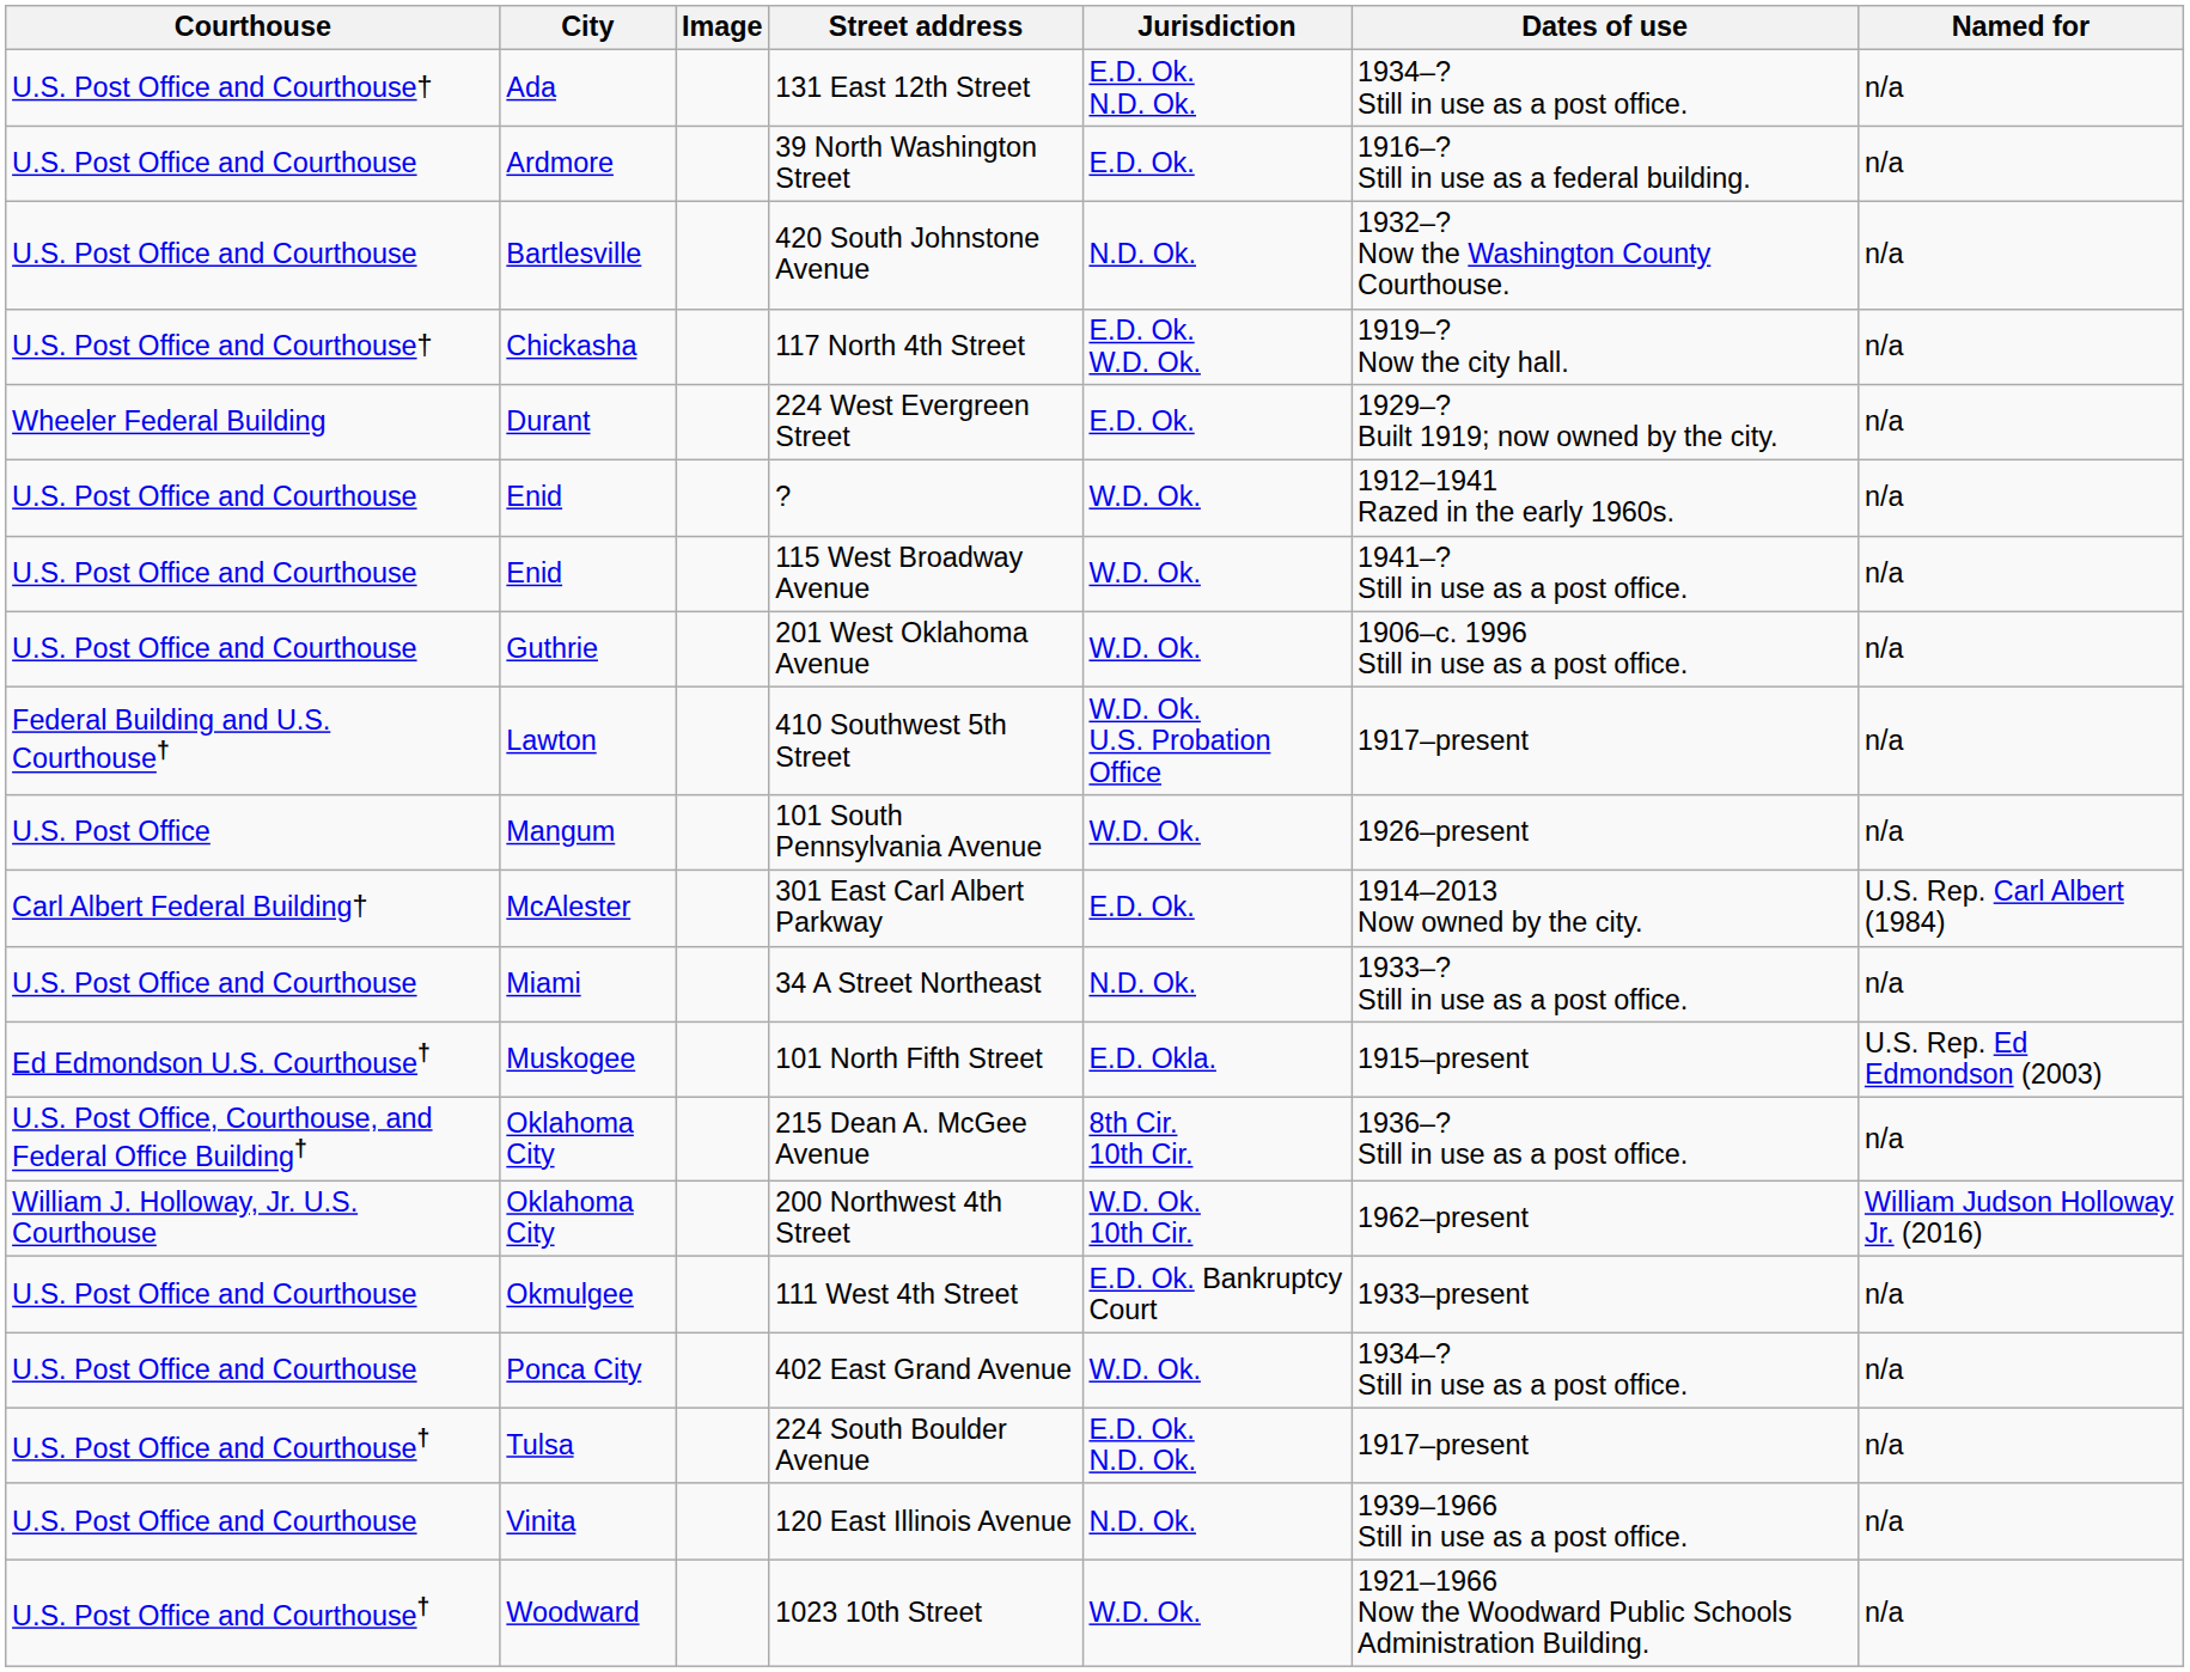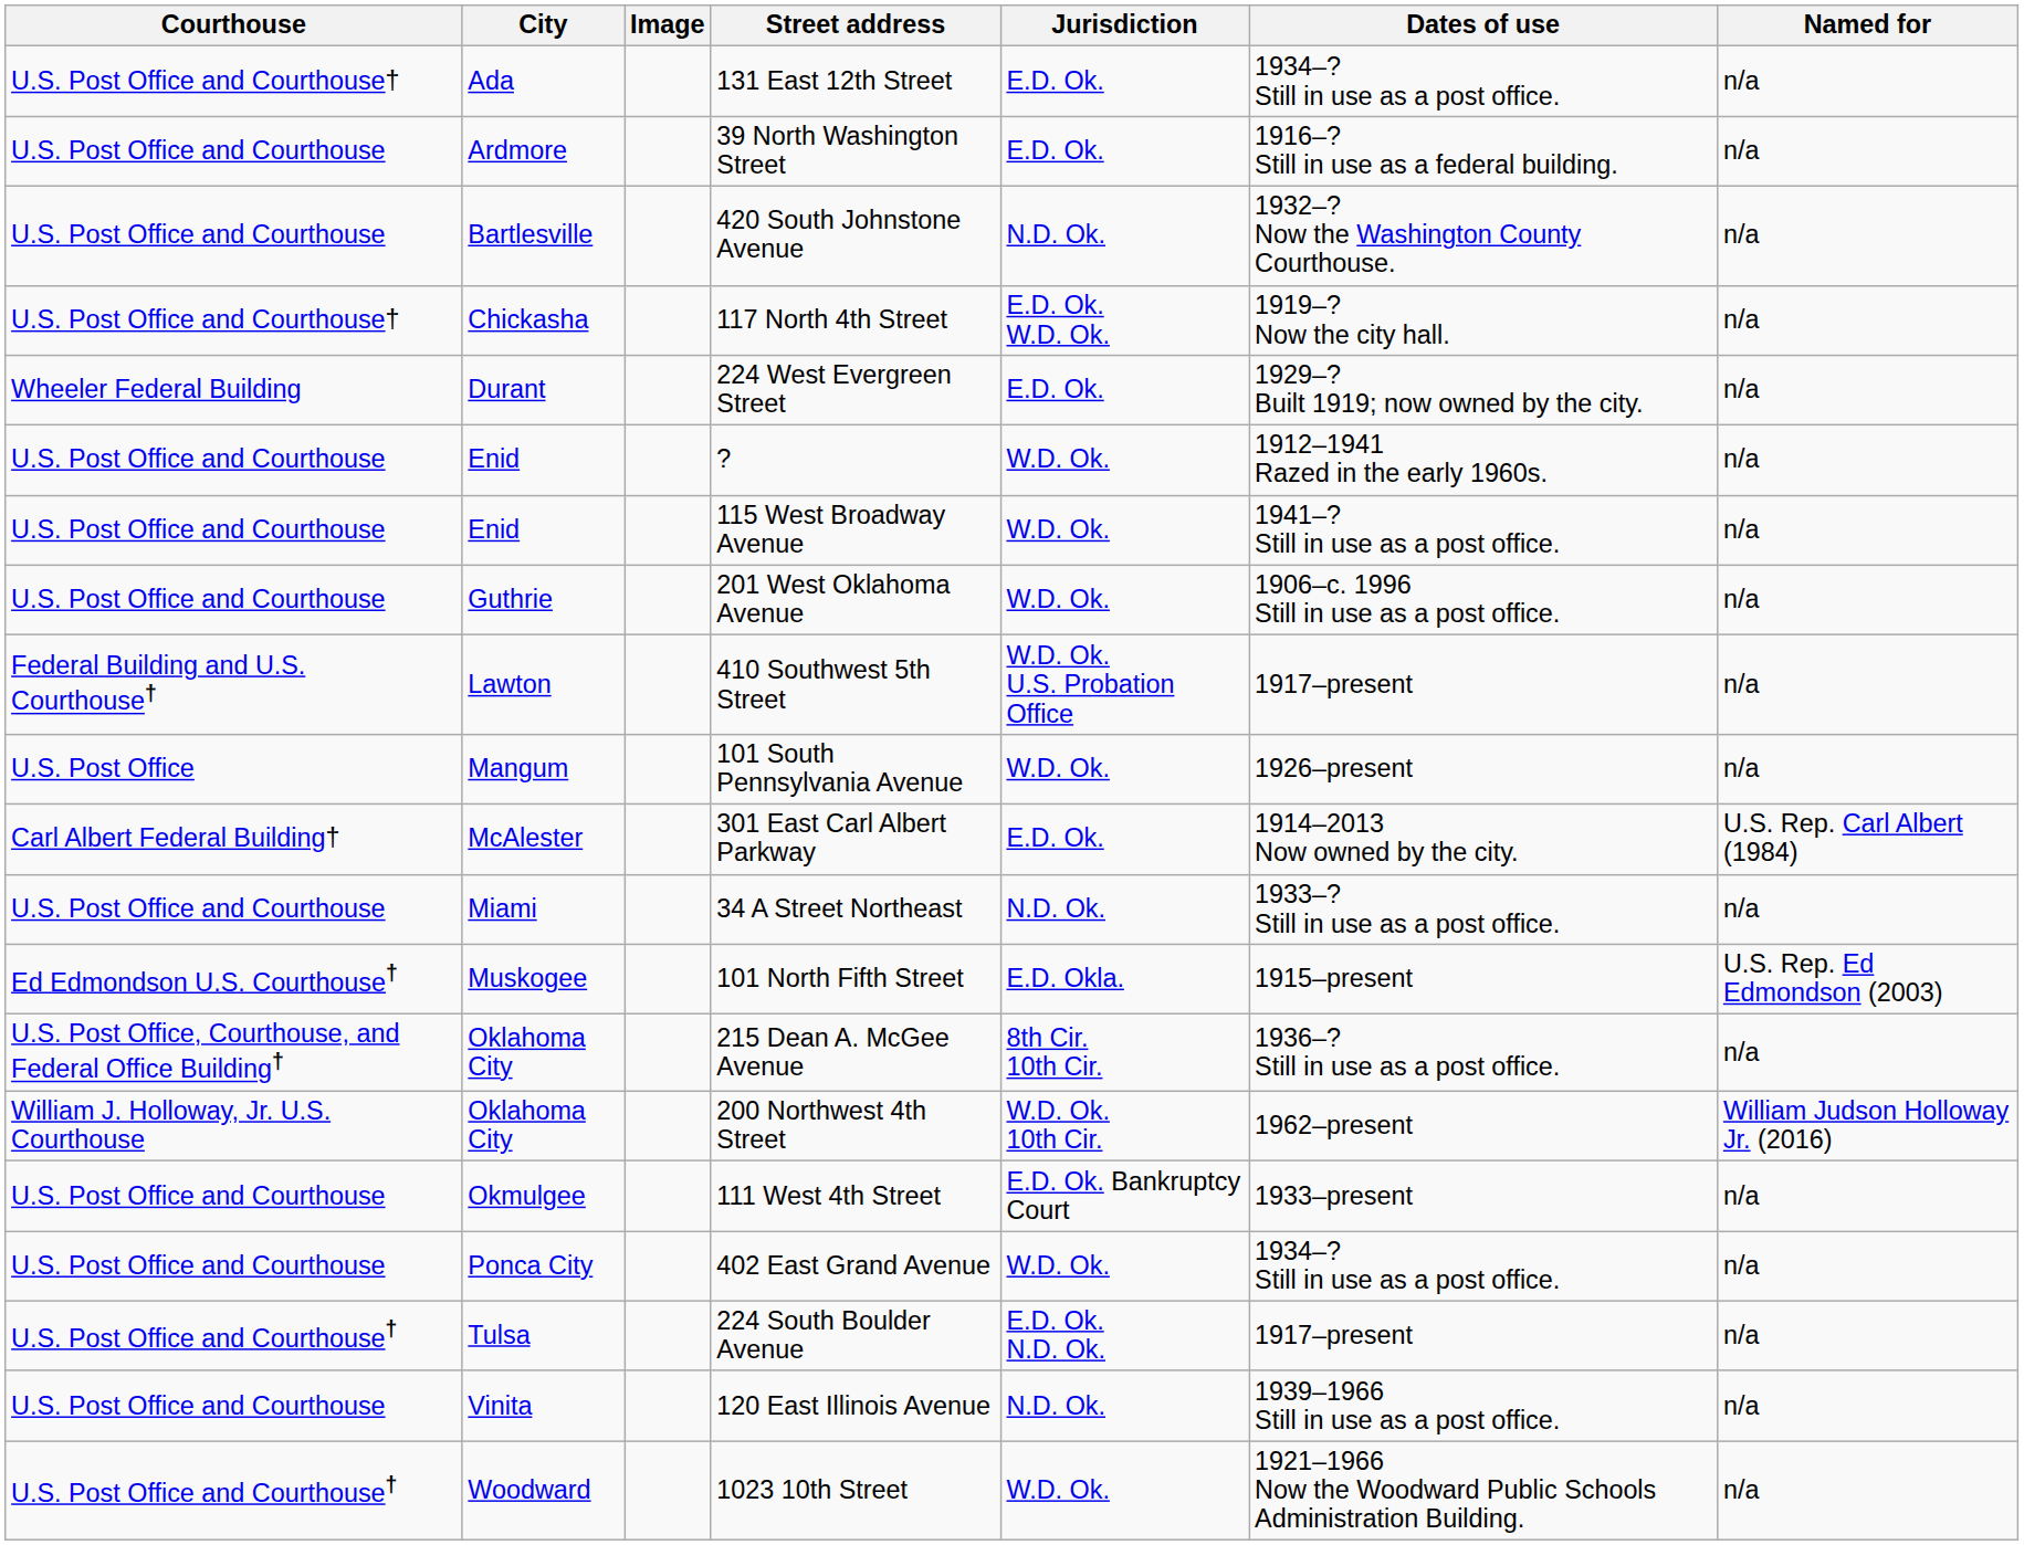 <table class="wikitable sortable sticky-header sort-under">
 <tr>
 <th>Courthouse</th>
 <th>City</th>
 <th>Image</th>
 <th>Street address</th>
 <th>Jurisdiction</th>
 <th>Dates of use</th>
 <th>Named for</th>
 </tr>
 <tr>
 <td><a href='#'>U.S. Post Office and Courthouse</a>†</td>
 <td><a href='#'>Ada</a></td>
 <td></td>
 <td>131 East 12th Street</td>
-<td><a href='#'>E.D. Ok.</a><br><a href='#'>N.D. Ok.</a></td>
+<td><a href='#'>E.D. Ok.</a></td>
 <td>1934–?<br>Still in use as a post office.</td>
 <td>n/a</td>
 </tr>
 <tr>
 <td><a href='#'>U.S. Post Office and Courthouse</a></td>
 <td><a href='#'>Ardmore</a></td>
 <td></td>
 <td>39 North Washington Street</td>
 <td><a href='#'>E.D. Ok.</a></td>
 <td>1916–?<br>Still in use as a federal building.</td>
 <td>n/a</td>
 </tr>
 <tr>
 <td><a href='#'>U.S. Post Office and Courthouse</a></td>
 <td><a href='#'>Bartlesville</a></td>
 <td></td>
 <td>420 South Johnstone Avenue</td>
 <td><a href='#'>N.D. Ok.</a></td>
 <td>1932–?<br>Now the <a href='#'>Washington County</a> Courthouse.</td>
 <td>n/a</td>
 </tr>
 <tr>
 <td><a href='#'>U.S. Post Office and Courthouse</a>†</td>
 <td><a href='#'>Chickasha</a></td>
 <td></td>
 <td>117 North 4th Street</td>
 <td><a href='#'>E.D. Ok.</a><br><a href='#'>W.D. Ok.</a></td>
 <td>1919–?<br>Now the city hall.</td>
 <td>n/a</td>
 </tr>
 <tr>
 <td><a href='#'>Wheeler Federal Building</a></td>
 <td><a href='#'>Durant</a></td>
 <td></td>
 <td>224 West Evergreen Street</td>
 <td><a href='#'>E.D. Ok.</a></td>
 <td>1929–?<br>Built 1919; now owned by the city.</td>
 <td>n/a</td>
 </tr>
 <tr>
 <td><a href='#'>U.S. Post Office and Courthouse</a></td>
 <td><a href='#'>Enid</a></td>
 <td></td>
 <td>?</td>
 <td><a href='#'>W.D. Ok.</a></td>
 <td>1912–1941<br>Razed in the early 1960s.</td>
 <td>n/a</td>
 </tr>
 <tr>
 <td><a href='#'>U.S. Post Office and Courthouse</a></td>
 <td><a href='#'>Enid</a></td>
 <td></td>
 <td>115 West Broadway Avenue</td>
 <td><a href='#'>W.D. Ok.</a></td>
 <td>1941–?<br>Still in use as a post office.</td>
 <td>n/a</td>
 </tr>
 <tr>
 <td><a href='#'>U.S. Post Office and Courthouse</a></td>
 <td><a href='#'>Guthrie</a></td>
 <td></td>
 <td>201 West Oklahoma Avenue</td>
 <td><a href='#'>W.D. Ok.</a></td>
 <td>1906–c. 1996<br>Still in use as a post office.</td>
 <td>n/a</td>
 </tr>
 <tr>
 <td><a href='#'>Federal Building and U.S. Courthouse</a><strong><sup>†</sup></strong></td>
 <td><a href='#'>Lawton</a></td>
 <td></td>
 <td>410 Southwest 5th Street</td>
 <td><a href='#'>W.D. Ok.</a><br><a href='#'>U.S. Probation Office</a></td>
 <td>1917–present</td>
 <td>n/a</td>
 </tr>
 <tr>
 <td><a href='#'>U.S. Post Office</a></td>
 <td><a href='#'>Mangum</a></td>
 <td></td>
 <td>101 South Pennsylvania Avenue</td>
 <td><a href='#'>W.D. Ok.</a></td>
 <td>1926–present</td>
 <td>n/a</td>
 </tr>
 <tr>
 <td><a href='#'>Carl Albert Federal Building</a>†</td>
 <td><a href='#'>McAlester</a></td>
 <td></td>
 <td>301 East Carl Albert Parkway</td>
 <td><a href='#'>E.D. Ok.</a></td>
 <td>1914–2013<br>Now owned by the city.</td>
 <td>U.S. Rep. <a href='#'>Carl Albert</a> (1984)</td>
 </tr>
 <tr>
 <td><a href='#'>U.S. Post Office and Courthouse</a></td>
 <td><a href='#'>Miami</a></td>
 <td></td>
 <td>34 A Street Northeast</td>
 <td><a href='#'>N.D. Ok.</a></td>
 <td>1933–?<br>Still in use as a post office.</td>
 <td>n/a</td>
 </tr>
 <tr>
 <td><a href='#'>Ed Edmondson U.S. Courthouse</a><strong><sup>†</sup></strong></td>
 <td><a href='#'>Muskogee</a></td>
 <td></td>
 <td>101 North Fifth Street</td>
 <td><a href='#'>E.D. Okla.</a></td>
 <td>1915–present</td>
 <td>U.S. Rep. <a href='#'>Ed Edmondson</a> (2003)</td>
 </tr>
 <tr>
 <td><a href='#'>U.S. Post Office, Courthouse, and Federal Office Building</a><strong><sup>†</sup></strong></td>
 <td><a href='#'>Oklahoma City</a></td>
 <td></td>
 <td>215 Dean A. McGee Avenue</td>
 <td><a href='#'>8th Cir.</a><br><a href='#'>10th Cir.</a></td>
 <td>1936–?<br>Still in use as a post office.</td>
 <td>n/a</td>
 </tr>
 <tr>
 <td><a href='#'>William J. Holloway, Jr. U.S. Courthouse</a></td>
 <td><a href='#'>Oklahoma City</a></td>
 <td></td>
 <td>200 Northwest 4th Street</td>
 <td><a href='#'>W.D. Ok.</a><br><a href='#'>10th Cir.</a></td>
 <td>1962–present</td>
 <td><a href='#'>William Judson Holloway Jr.</a> (2016)</td>
 </tr>
 <tr>
 <td><a href='#'>U.S. Post Office and Courthouse</a></td>
 <td><a href='#'>Okmulgee</a></td>
 <td></td>
 <td>111 West 4th Street</td>
 <td><a href='#'>E.D. Ok.</a> Bankruptcy Court</td>
 <td>1933–present</td>
 <td>n/a</td>
 </tr>
 <tr>
 <td><a href='#'>U.S. Post Office and Courthouse</a></td>
 <td><a href='#'>Ponca City</a></td>
 <td></td>
 <td>402 East Grand Avenue</td>
 <td><a href='#'>W.D. Ok.</a></td>
 <td>1934–?<br>Still in use as a post office.</td>
 <td>n/a</td>
 </tr>
 <tr>
 <td><a href='#'>U.S. Post Office and Courthouse</a><strong><sup>†</sup></strong></td>
 <td><a href='#'>Tulsa</a></td>
 <td></td>
 <td>224 South Boulder Avenue</td>
 <td><a href='#'>E.D. Ok.</a><br><a href='#'>N.D. Ok.</a></td>
 <td>1917–present</td>
 <td>n/a</td>
 </tr>
 <tr>
 <td><a href='#'>U.S. Post Office and Courthouse</a></td>
 <td><a href='#'>Vinita</a></td>
 <td></td>
 <td>120 East Illinois Avenue</td>
 <td><a href='#'>N.D. Ok.</a></td>
 <td>1939–1966<br>Still in use as a post office.</td>
 <td>n/a</td>
 </tr>
 <tr>
 <td><a href='#'>U.S. Post Office and Courthouse</a><strong><sup>†</sup></strong></td>
 <td><a href='#'>Woodward</a></td>
 <td></td>
 <td>1023 10th Street</td>
 <td><a href='#'>W.D. Ok.</a></td>
 <td>1921–1966<br>Now the Woodward Public Schools Administration Building.</td>
 <td>n/a</td>
 </tr>
 </table>
